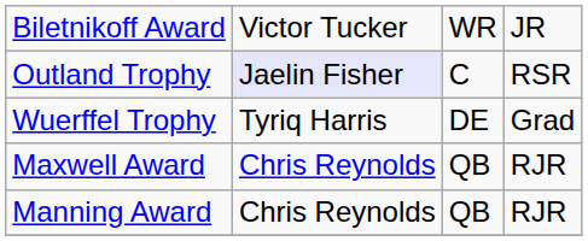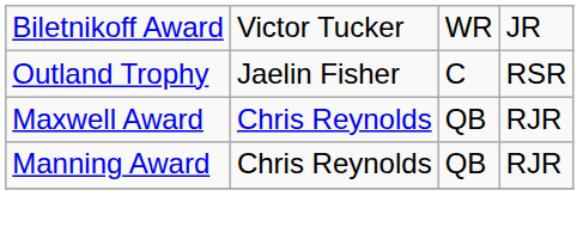 <table class="wikitable">
 <tr>
 <td><a href='#'>Biletnikoff Award</a></td>
 <td>Victor Tucker</td>
 <td>WR</td>
 <td>JR</td>
 </tr>
 <tr>
 <td><a href='#'>Outland Trophy</a></td>
-<td style="background: lavender;">Jaelin Fisher</td>
+<td>Jaelin Fisher</td>
 <td>C</td>
 <td>RSR</td>
-</tr>
-<tr>
-<td><a href='#'>Wuerffel Trophy</a></td>
-<td>Tyriq Harris</td>
-<td>DE</td>
-<td>Grad</td>
 </tr>
 <tr>
 <td><a href='#'>Maxwell Award</a></td>
 <td><a href='#'>Chris Reynolds</a></td>
 <td>QB</td>
 <td>RJR</td>
 </tr>
 <tr>
 <td><a href='#'>Manning Award</a></td>
 <td>Chris Reynolds</td>
 <td>QB</td>
 <td>RJR</td>
 </tr>
 <tr>
 </tr>
 </table>
